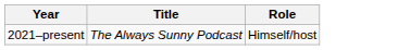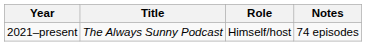 <table class="wikitable sortable">
 <tr>
 <th>Year</th>
 <th>Title</th>
 <th>Role</th>
+<th class="unsortable">Notes</th>
 </tr>
 <tr>
 <td>2021–present</td>
 <td><em>The Always Sunny Podcast</em></td>
 <td>Himself/host</td>
+<td>74 episodes</td>
 </tr>
 </table>
